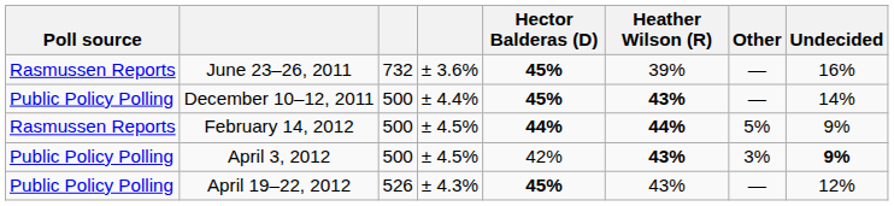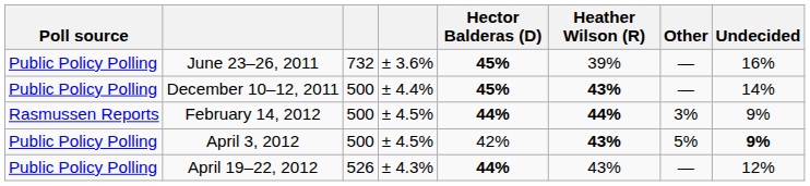 <table class="wikitable" style="text-align:center">
 <tr valign= bottom>
 <th>Poll source</th>
 <th></th>
 <th></th>
 <th></th>
 <th style="width:100px;">Hector<br>Balderas (D)</th>
 <th style="width:100px;">Heather<br>Wilson (R)</th>
 <th>Other</th>
 <th>Undecided</th>
 </tr>
 <tr>
-<td align=left><a href='#'>Rasmussen Reports</a></td>
+<td align=left><a href='#'>Public Policy Polling</a></td>
 <td>June 23–26, 2011</td>
 <td>732</td>
 <td>± 3.6%</td>
 <td><strong>45%</strong></td>
 <td>39%</td>
 <td>—</td>
 <td>16%</td>
 </tr>
 <tr>
 <td align=left><a href='#'>Public Policy Polling</a></td>
 <td>December 10–12, 2011</td>
 <td>500</td>
 <td>± 4.4%</td>
 <td><strong>45%</strong></td>
 <td><strong>43%</strong></td>
 <td>—</td>
 <td>14%</td>
 </tr>
 <tr>
 <td align=left><a href='#'>Rasmussen Reports</a></td>
 <td>February 14, 2012</td>
 <td>500</td>
 <td>± 4.5%</td>
 <td><strong>44%</strong></td>
 <td><strong>44%</strong></td>
-<td>5%</td>
+<td>3%</td>
 <td>9%</td>
 </tr>
 <tr>
 <td align=left><a href='#'>Public Policy Polling</a></td>
 <td>April 3, 2012</td>
 <td>500</td>
 <td>± 4.5%</td>
 <td>42%</td>
 <td><strong>43%</strong></td>
-<td>3%</td>
+<td>5%</td>
 <td><strong>9%</strong></td>
 </tr>
 <tr>
 <td align=left><a href='#'>Public Policy Polling</a></td>
 <td>April 19–22, 2012</td>
 <td>526</td>
 <td>± 4.3%</td>
-<td><strong>45%</strong></td>
+<td><strong>44%</strong></td>
 <td>43%</td>
 <td>—</td>
 <td>12%</td>
 </tr>
 </table>
